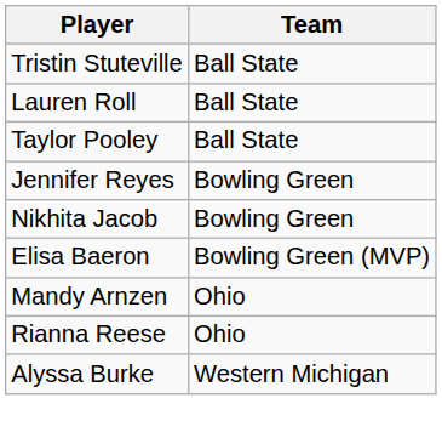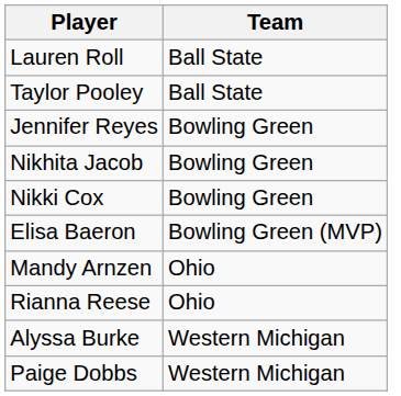 <table class="wikitable">
 <tr>
 <th>Player</th>
 <th>Team</th>
-</tr>
-<tr>
-<td>Tristin Stuteville</td>
-<td>Ball State</td>
 </tr>
 <tr>
 <td>Lauren Roll</td>
 <td>Ball State</td>
 </tr>
 <tr>
 <td>Taylor Pooley</td>
 <td>Ball State</td>
 </tr>
 <tr>
 <td>Jennifer Reyes</td>
 <td>Bowling Green</td>
 </tr>
 <tr>
 <td>Nikhita Jacob</td>
 <td>Bowling Green</td>
 </tr>
 <tr>
+<td>Nikki Cox</td>
+<td>Bowling Green</td>
+</tr>
+<tr>
 <td>Elisa Baeron</td>
 <td>Bowling Green (MVP)</td>
 </tr>
 <tr>
 <td>Mandy Arnzen</td>
 <td>Ohio</td>
 </tr>
 <tr>
 <td>Rianna Reese</td>
 <td>Ohio</td>
 </tr>
 <tr>
 <td>Alyssa Burke</td>
 <td>Western Michigan</td>
 </tr>
+<tr>
+<td>Paige Dobbs</td>
+<td>Western Michigan</td>
+</tr>
 </table>
